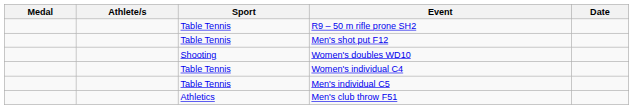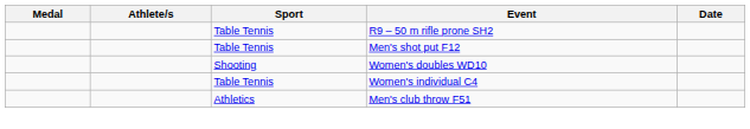 <table class="wikitable sortable" width=50% style="font-size:90%; text-align:left;">
 <tr>
 <th>Medal</th>
 <th>Athlete/s</th>
 <th>Sport</th>
 <th>Event</th>
 <th>Date</th>
 </tr>
 <tr>
 <td></td>
 <td></td>
 <td><a href='#'>Table Tennis</a></td>
 <td><a href='#'>R9 – 50 m rifle prone SH2</a></td>
 <td></td>
 </tr>
 <tr>
 <td></td>
 <td></td>
 <td><a href='#'>Table Tennis</a></td>
 <td><a href='#'>Men's shot put F12</a></td>
 <td></td>
 </tr>
 <tr>
 <td></td>
 <td><br></td>
 <td><a href='#'>Shooting</a></td>
 <td><a href='#'>Women's doubles WD10</a></td>
 <td></td>
 </tr>
 <tr>
 <td></td>
 <td></td>
 <td><a href='#'>Table Tennis</a></td>
 <td><a href='#'>Women's individual C4</a></td>
 <td></td>
 </tr>
 <tr>
 <td></td>
 <td></td>
-<td><a href='#'>Table Tennis</a></td>
-<td><a href='#'>Men's individual C5</a></td>
-<td></td>
-</tr>
-<tr>
-<td></td>
-<td></td>
 <td><a href='#'>Athletics</a></td>
 <td><a href='#'>Men's club throw F51</a></td>
 <td></td>
 </tr>
 </table>
